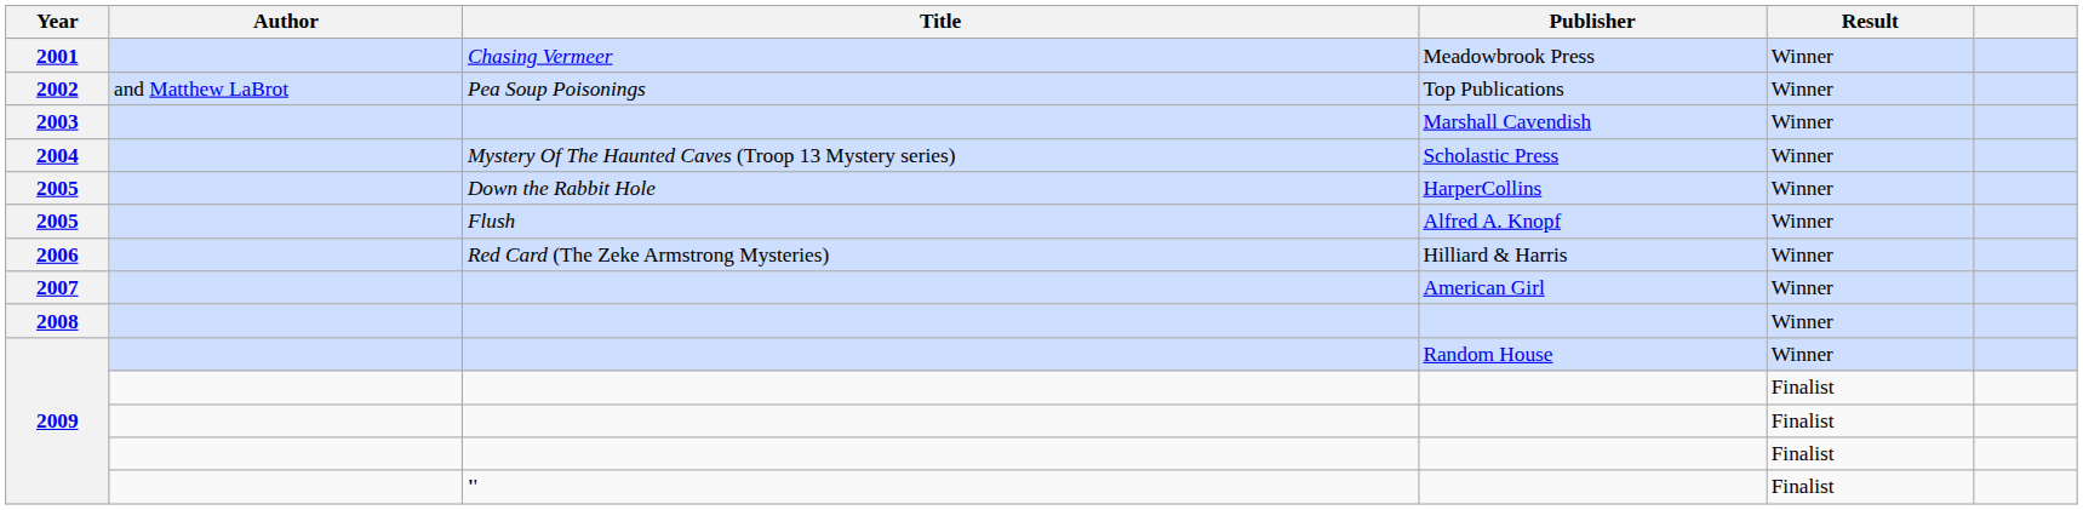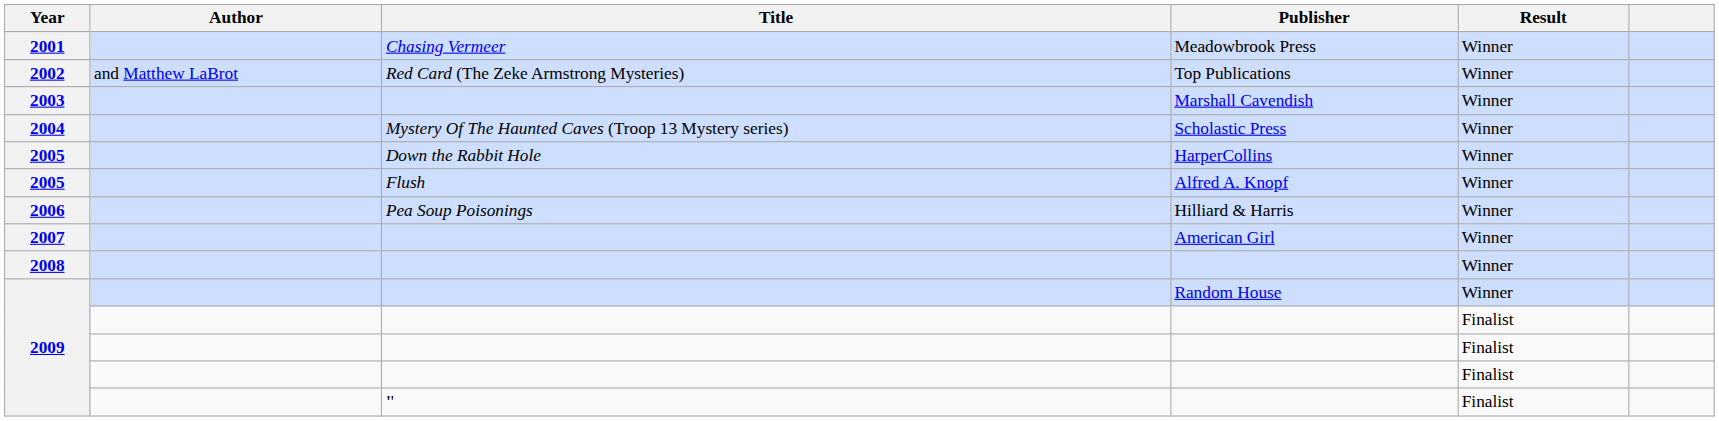 <table class="wikitable sortable mw-collapsible" style="width:100%">
 <tr>
 <th scope="col" width="5%">Year</th>
 <th>Author</th>
 <th>Title</th>
 <th>Publisher</th>
 <th scope="col" width="10%">Result</th>
 <th scope="col" width="5%"></th>
 </tr>
 <tr style="background:#cddeff">
 <th><a href='#'> 2001</a></th>
 <td></td>
 <td><em><a href='#'>Chasing Vermeer</a></em></td>
 <td>Meadowbrook Press</td>
 <td>Winner</td>
 <td></td>
 </tr>
 <tr style="background:#cddeff">
 <th><a href='#'> 2002</a></th>
 <td> and <a href='#'>Matthew LaBrot</a></td>
-<td><em>Pea Soup Poisonings</em></td>
+<td><em>Red Card</em> (The Zeke Armstrong Mysteries)</td>
 <td>Top Publications</td>
 <td>Winner</td>
 <td></td>
 </tr>
 <tr style="background:#cddeff">
 <th><a href='#'> 2003</a></th>
 <td></td>
 <td><em></em></td>
 <td><a href='#'>Marshall Cavendish</a></td>
 <td>Winner</td>
 <td></td>
 </tr>
 <tr style="background:#cddeff">
 <th><a href='#'> 2004</a></th>
 <td></td>
 <td><em>Mystery Of The Haunted Caves</em> (Troop 13 Mystery series)</td>
 <td><a href='#'>Scholastic Press</a></td>
 <td>Winner</td>
 <td></td>
 </tr>
 <tr style="background:#cddeff">
 <th><a href='#'> 2005</a></th>
 <td></td>
 <td><em>Down the Rabbit Hole</em></td>
 <td><a href='#'>HarperCollins</a></td>
 <td>Winner</td>
 <td></td>
 </tr>
 <tr style="background:#cddeff">
 <th><a href='#'> 2005</a></th>
 <td></td>
 <td><em>Flush</em></td>
 <td><a href='#'>Alfred A. Knopf</a></td>
 <td>Winner</td>
 <td></td>
 </tr>
 <tr style="background:#cddeff">
 <th><a href='#'> 2006</a></th>
 <td></td>
-<td><em>Red Card</em> (The Zeke Armstrong Mysteries)</td>
+<td><em>Pea Soup Poisonings</em></td>
 <td>Hilliard & Harris</td>
 <td>Winner</td>
 <td></td>
 </tr>
 <tr style="background:#cddeff">
 <th><a href='#'> 2007</a></th>
 <td></td>
 <td><em></em></td>
 <td><a href='#'>American Girl</a></td>
 <td>Winner</td>
 <td></td>
 </tr>
 <tr style="background:#cddeff">
 <th><a href='#'> 2008</a></th>
 <td></td>
 <td><em></em></td>
 <td></td>
 <td>Winner</td>
 <td></td>
 </tr>
 <tr style="background:#cddeff">
 <th rowspan="5"><a href='#'> 2009</a></th>
 <td></td>
 <td><em></em></td>
 <td><a href='#'>Random House</a></td>
 <td>Winner</td>
 <td></td>
 </tr>
 <tr>
 <td></td>
 <td><em></em></td>
 <td></td>
 <td>Finalist</td>
 <td></td>
 </tr>
 <tr>
 <td></td>
 <td><em></em></td>
 <td></td>
 <td>Finalist</td>
 <td></td>
 </tr>
 <tr>
 <td></td>
 <td><em></em></td>
 <td></td>
 <td>Finalist</td>
 <td></td>
 </tr>
 <tr>
 <td></td>
 <td><strong>'</strong>'</td>
 <td></td>
 <td>Finalist</td>
 <td></td>
 </tr>
 </table>
